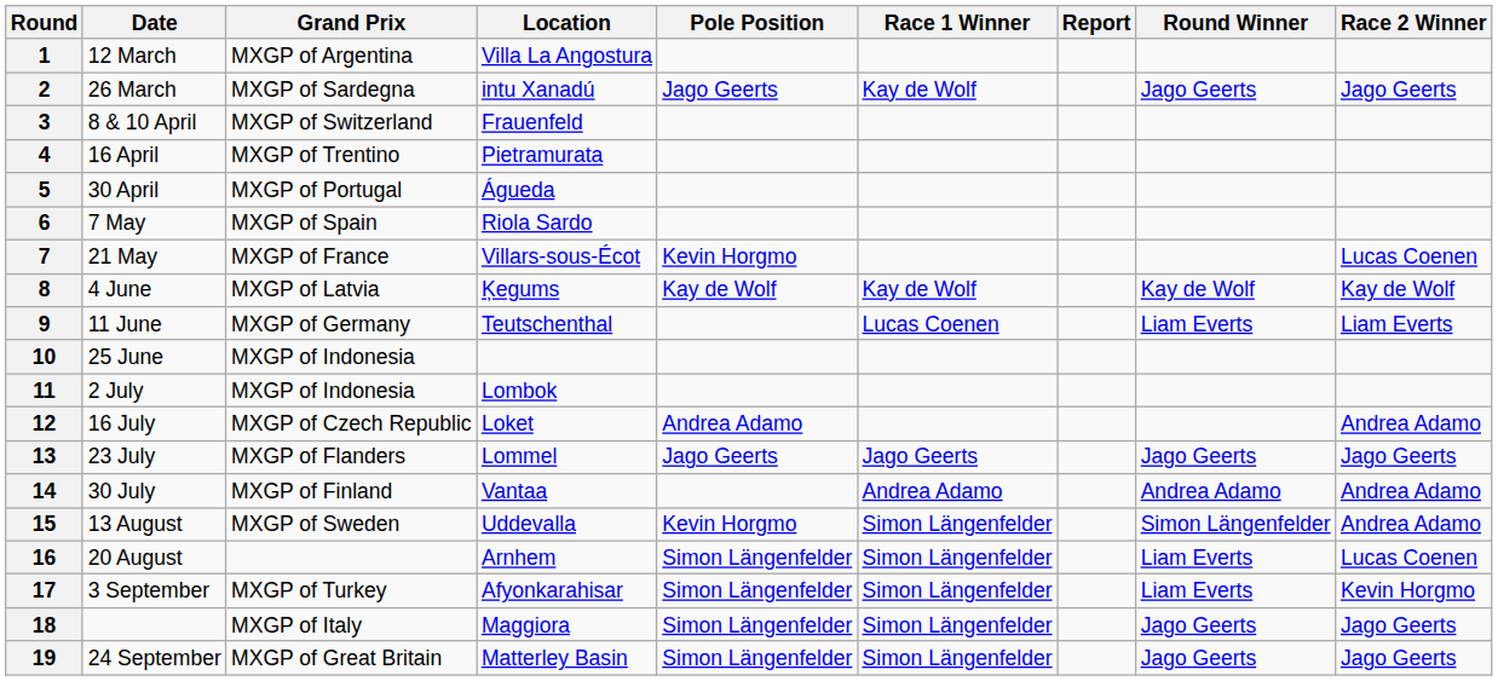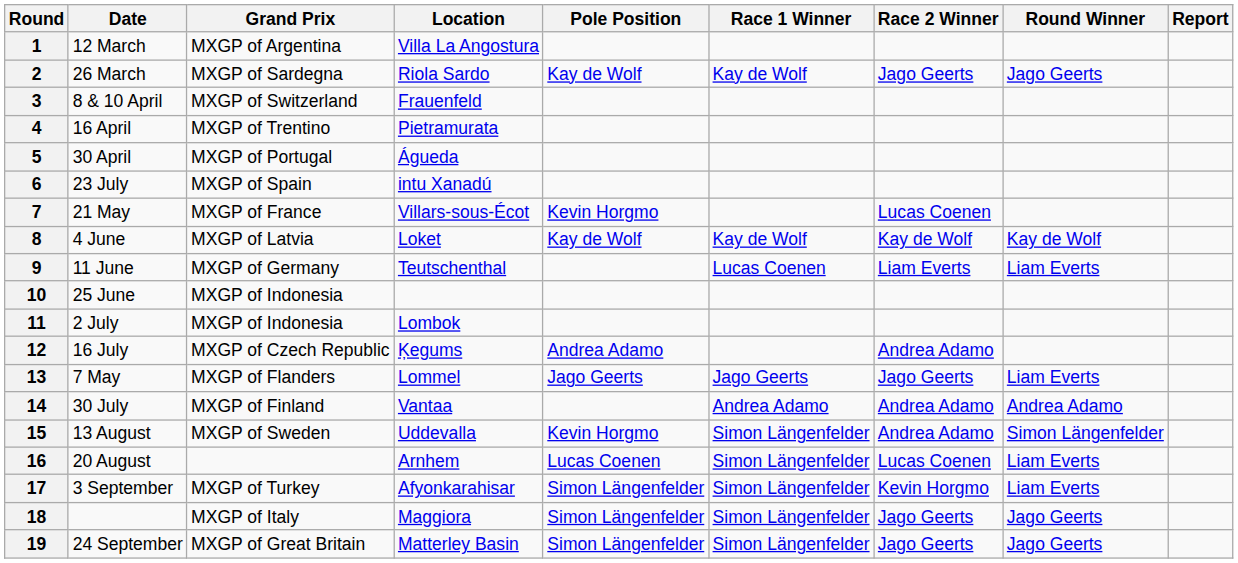 <table class="wikitable" style="font-size: 85%;">
 <tr>
 <th>Round</th>
 <th>Date</th>
 <th>Grand Prix</th>
 <th>Location</th>
 <th>Pole Position</th>
 <th>Race 1 Winner</th>
+<th>Race 2 Winner</th>
+<th>Round Winner</th>
 <th>Report</th>
-<th>Round Winner</th>
-<th>Race 2 Winner</th>
 </tr>
 <tr>
 <th>1</th>
 <td>12 March</td>
 <td> MXGP of Argentina</td>
 <td><a href='#'>Villa La Angostura</a></td>
 <td></td>
 <td></td>
 <td></td>
 <td></td>
 <td></td>
 </tr>
 <tr>
 <th>2</th>
 <td>26 March</td>
 <td> MXGP of Sardegna</td>
-<td><a href='#'>intu Xanadú</a></td>
-<td> <a href='#'>Jago Geerts</a></td>
+<td><a href='#'>Riola Sardo</a></td>
 <td> <a href='#'>Kay de Wolf</a></td>
-<td></td>
+<td> <a href='#'>Kay de Wolf</a></td>
 <td> <a href='#'>Jago Geerts</a></td>
 <td> <a href='#'>Jago Geerts</a></td>
+<td></td>
 </tr>
 <tr>
 <th>3</th>
 <td>8 & 10 April</td>
 <td> MXGP of Switzerland</td>
 <td><a href='#'>Frauenfeld</a></td>
 <td></td>
 <td></td>
 <td></td>
 <td></td>
 <td></td>
 </tr>
 <tr>
 <th>4</th>
 <td>16 April</td>
 <td> MXGP of Trentino</td>
 <td><a href='#'>Pietramurata</a></td>
 <td></td>
 <td></td>
 <td></td>
 <td></td>
 <td></td>
 </tr>
 <tr>
 <th>5</th>
 <td>30 April</td>
 <td> MXGP of Portugal</td>
 <td><a href='#'>Águeda</a></td>
 <td></td>
 <td></td>
 <td></td>
 <td></td>
 <td></td>
 </tr>
 <tr>
 <th>6</th>
-<td>7 May</td>
+<td>23 July</td>
 <td> MXGP of Spain</td>
-<td><a href='#'>Riola Sardo</a></td>
+<td><a href='#'>intu Xanadú</a></td>
 <td></td>
 <td></td>
 <td></td>
 <td></td>
 <td></td>
 </tr>
 <tr>
 <th>7</th>
 <td>21 May</td>
 <td> MXGP of France</td>
 <td><a href='#'>Villars-sous-Écot</a></td>
 <td> <a href='#'>Kevin Horgmo</a></td>
 <td></td>
+<td> <a href='#'>Lucas Coenen</a></td>
 <td></td>
 <td></td>
-<td> <a href='#'>Lucas Coenen</a></td>
 </tr>
 <tr>
 <th>8</th>
 <td>4 June</td>
 <td> MXGP of Latvia</td>
-<td><a href='#'>Ķegums</a></td>
+<td><a href='#'>Loket</a></td>
+<td> <a href='#'>Kay de Wolf</a></td>
+<td> <a href='#'>Kay de Wolf</a></td>
 <td> <a href='#'>Kay de Wolf</a></td>
 <td> <a href='#'>Kay de Wolf</a></td>
 <td></td>
-<td> <a href='#'>Kay de Wolf</a></td>
-<td> <a href='#'>Kay de Wolf</a></td>
 </tr>
 <tr>
 <th>9</th>
 <td>11 June</td>
 <td> MXGP of Germany</td>
 <td><a href='#'>Teutschenthal</a></td>
 <td></td>
 <td> <a href='#'>Lucas Coenen</a></td>
-<td></td>
 <td> <a href='#'>Liam Everts</a></td>
 <td> <a href='#'>Liam Everts</a></td>
+<td></td>
 </tr>
 <tr>
 <th>10</th>
 <td>25 June</td>
 <td> MXGP of Indonesia</td>
 <td></td>
 <td></td>
 <td></td>
 <td></td>
 <td></td>
 <td></td>
 </tr>
 <tr>
 <th>11</th>
 <td>2 July</td>
 <td> MXGP of Indonesia</td>
 <td><a href='#'>Lombok</a></td>
 <td></td>
 <td></td>
 <td></td>
 <td></td>
 <td></td>
 </tr>
 <tr>
 <th>12</th>
 <td>16 July</td>
 <td> MXGP of Czech Republic</td>
-<td><a href='#'>Loket</a></td>
+<td><a href='#'>Ķegums</a></td>
+<td> <a href='#'>Andrea Adamo</a></td>
+<td></td>
 <td> <a href='#'>Andrea Adamo</a></td>
 <td></td>
 <td></td>
-<td></td>
-<td> <a href='#'>Andrea Adamo</a></td>
 </tr>
 <tr>
 <th>13</th>
-<td>23 July</td>
+<td>7 May</td>
 <td> MXGP of Flanders</td>
 <td><a href='#'>Lommel</a></td>
 <td> <a href='#'>Jago Geerts</a></td>
 <td> <a href='#'>Jago Geerts</a></td>
+<td> <a href='#'>Jago Geerts</a></td>
+<td> <a href='#'>Liam Everts</a></td>
 <td></td>
-<td> <a href='#'>Jago Geerts</a></td>
-<td> <a href='#'>Jago Geerts</a></td>
 </tr>
 <tr>
 <th>14</th>
 <td>30 July</td>
 <td> MXGP of Finland</td>
 <td><a href='#'>Vantaa</a></td>
 <td></td>
 <td> <a href='#'>Andrea Adamo</a></td>
-<td></td>
 <td> <a href='#'>Andrea Adamo</a></td>
 <td> <a href='#'>Andrea Adamo</a></td>
+<td></td>
 </tr>
 <tr>
 <th>15</th>
 <td>13 August</td>
 <td> MXGP of Sweden</td>
 <td><a href='#'>Uddevalla</a></td>
 <td> <a href='#'>Kevin Horgmo</a></td>
 <td> <a href='#'>Simon Längenfelder</a></td>
+<td> <a href='#'>Andrea Adamo</a></td>
+<td> <a href='#'>Simon Längenfelder</a></td>
 <td></td>
-<td> <a href='#'>Simon Längenfelder</a></td>
-<td> <a href='#'>Andrea Adamo</a></td>
 </tr>
 <tr>
 <th>16</th>
 <td>20 August</td>
 <td></td>
 <td><a href='#'>Arnhem</a></td>
+<td> <a href='#'>Lucas Coenen</a></td>
 <td> <a href='#'>Simon Längenfelder</a></td>
-<td> <a href='#'>Simon Längenfelder</a></td>
+<td> <a href='#'>Lucas Coenen</a></td>
+<td> <a href='#'>Liam Everts</a></td>
 <td></td>
-<td> <a href='#'>Liam Everts</a></td>
-<td> <a href='#'>Lucas Coenen</a></td>
 </tr>
 <tr>
 <th>17</th>
 <td>3 September</td>
 <td> MXGP of Turkey</td>
 <td><a href='#'>Afyonkarahisar</a></td>
 <td> <a href='#'>Simon Längenfelder</a></td>
 <td> <a href='#'>Simon Längenfelder</a></td>
+<td> <a href='#'>Kevin Horgmo</a></td>
+<td> <a href='#'>Liam Everts</a></td>
 <td></td>
-<td> <a href='#'>Liam Everts</a></td>
-<td> <a href='#'>Kevin Horgmo</a></td>
 </tr>
 <tr>
 <th>18</th>
 <td></td>
 <td> MXGP of Italy</td>
 <td><a href='#'>Maggiora</a></td>
 <td> <a href='#'>Simon Längenfelder</a></td>
 <td> <a href='#'>Simon Längenfelder</a></td>
-<td></td>
 <td> <a href='#'>Jago Geerts</a></td>
 <td> <a href='#'>Jago Geerts</a></td>
+<td></td>
 </tr>
 <tr>
 <th>19</th>
 <td>24 September</td>
 <td> MXGP of Great Britain</td>
 <td><a href='#'>Matterley Basin</a></td>
 <td> <a href='#'>Simon Längenfelder</a></td>
 <td> <a href='#'>Simon Längenfelder</a></td>
-<td></td>
 <td> <a href='#'>Jago Geerts</a></td>
 <td> <a href='#'>Jago Geerts</a></td>
+<td></td>
 </tr>
 </table>
